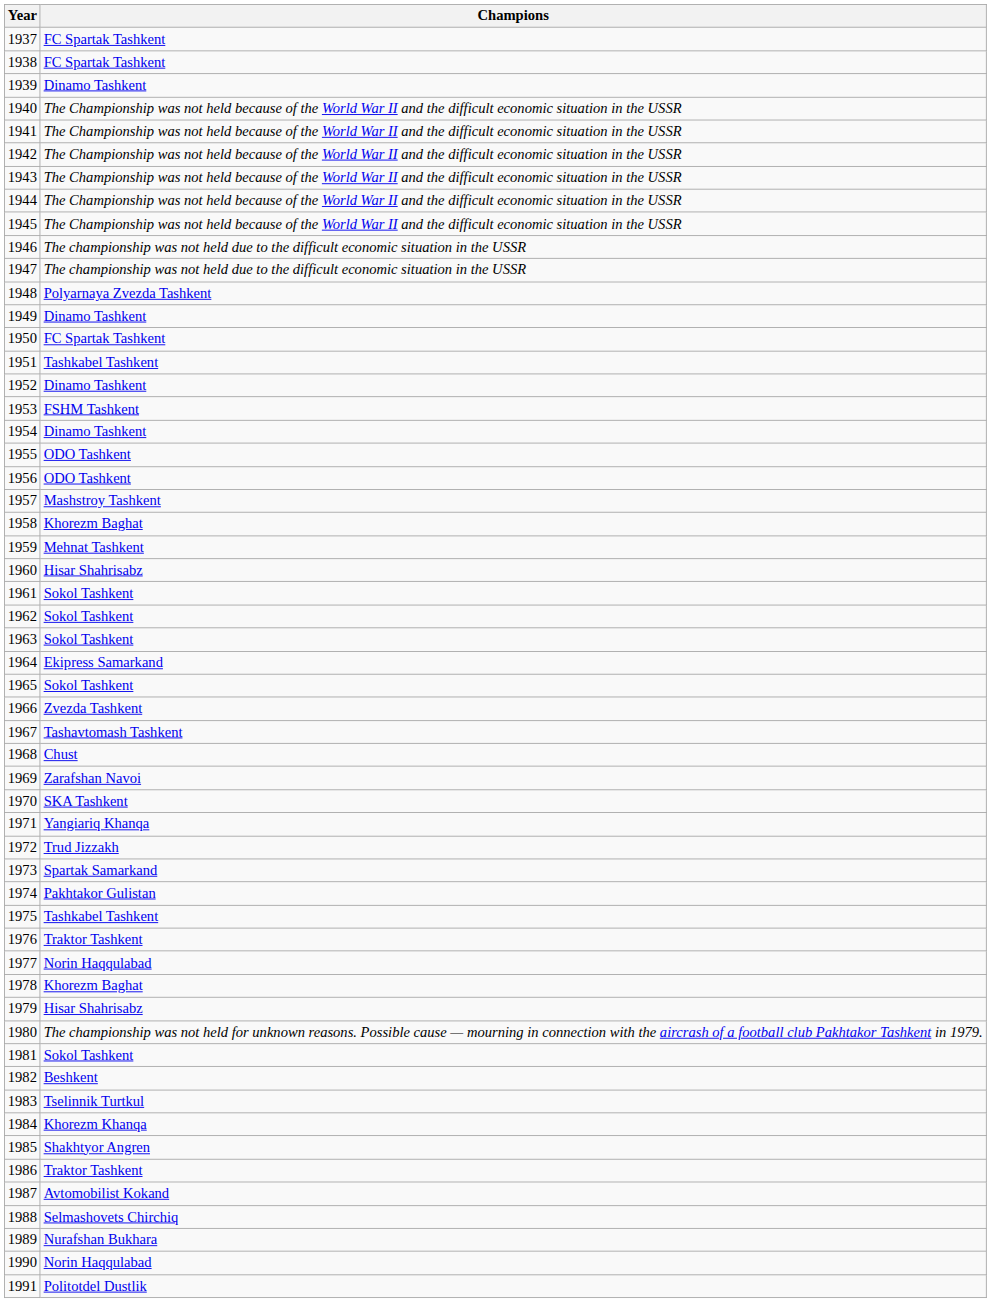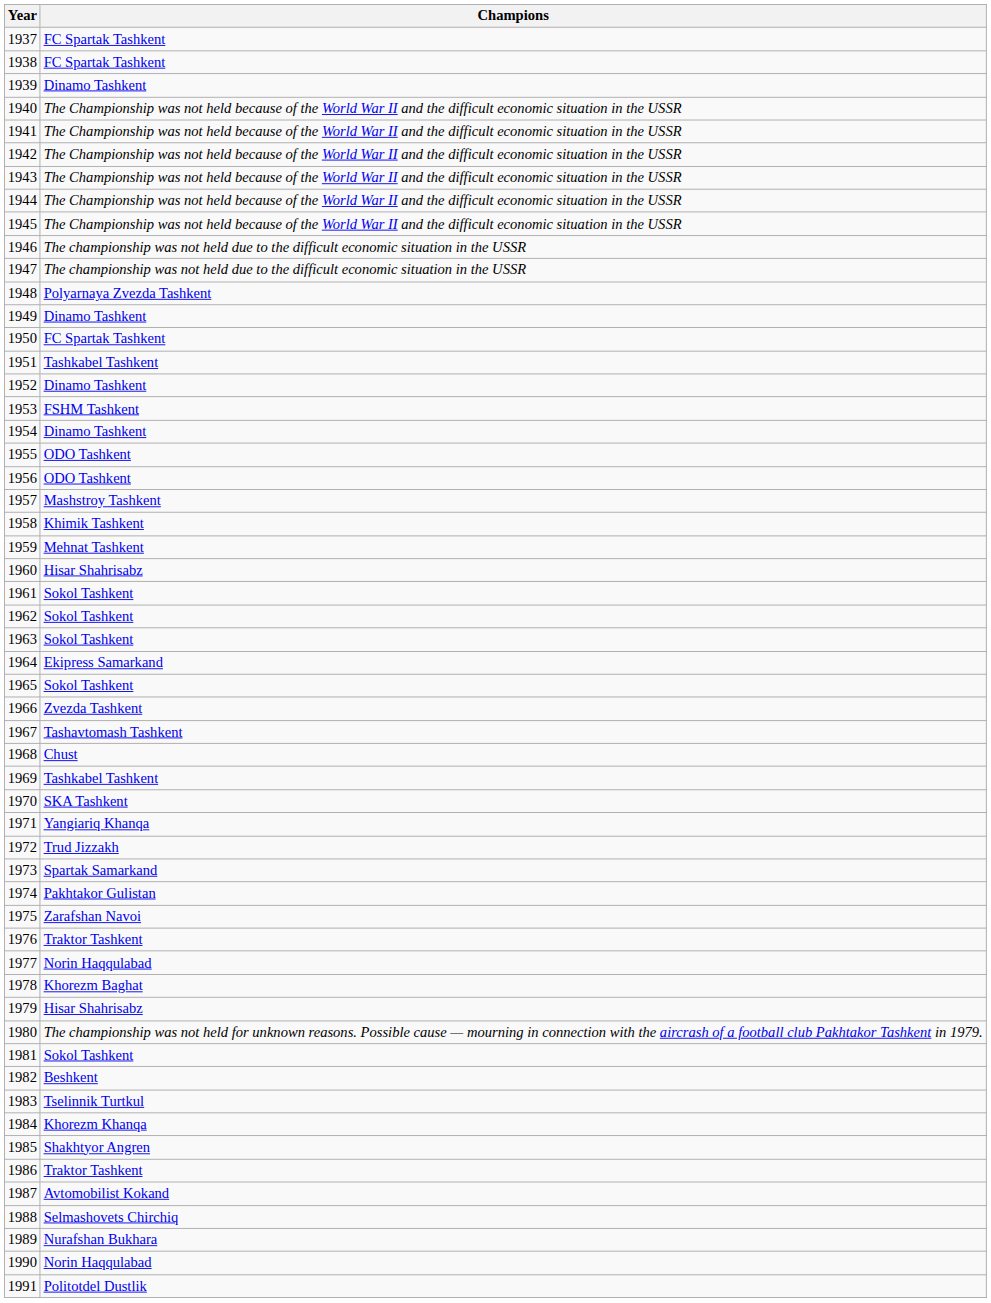 <table class="wikitable">
 <tr>
 <th>Year</th>
 <th>Champions</th>
 </tr>
 <tr>
 <td>1937</td>
 <td><a href='#'>FC Spartak Tashkent</a></td>
 </tr>
 <tr>
 <td>1938</td>
 <td><a href='#'>FC Spartak Tashkent</a></td>
 </tr>
 <tr>
 <td>1939</td>
 <td><a href='#'>Dinamo Tashkent</a></td>
 </tr>
 <tr>
 <td>1940</td>
 <td><em>The Championship was not held because of the <a href='#'>World War II</a> and the difficult economic situation in the USSR</em></td>
 </tr>
 <tr>
 <td>1941</td>
 <td><em>The Championship was not held because of the <a href='#'>World War II</a> and the difficult economic situation in the USSR</em></td>
 </tr>
 <tr>
 <td>1942</td>
 <td><em>The Championship was not held because of the <a href='#'>World War II</a> and the difficult economic situation in the USSR</em></td>
 </tr>
 <tr>
 <td>1943</td>
 <td><em>The Championship was not held because of the <a href='#'>World War II</a> and the difficult economic situation in the USSR</em></td>
 </tr>
 <tr>
 <td>1944</td>
 <td><em>The Championship was not held because of the <a href='#'>World War II</a> and the difficult economic situation in the USSR</em></td>
 </tr>
 <tr>
 <td>1945</td>
 <td><em>The Championship was not held because of the <a href='#'>World War II</a> and the difficult economic situation in the USSR</em></td>
 </tr>
 <tr>
 <td>1946</td>
 <td><em>The championship was not held due to the difficult economic situation in the USSR</em></td>
 </tr>
 <tr>
 <td>1947</td>
 <td><em>The championship was not held due to the difficult economic situation in the USSR</em></td>
 </tr>
 <tr>
 <td>1948</td>
 <td><a href='#'>Polyarnaya Zvezda Tashkent</a></td>
 </tr>
 <tr>
 <td>1949</td>
 <td><a href='#'>Dinamo Tashkent</a></td>
 </tr>
 <tr>
 <td>1950</td>
 <td><a href='#'>FC Spartak Tashkent</a></td>
 </tr>
 <tr>
 <td>1951</td>
 <td><a href='#'>Tashkabel Tashkent</a></td>
 </tr>
 <tr>
 <td>1952</td>
 <td><a href='#'>Dinamo Tashkent</a></td>
 </tr>
 <tr>
 <td>1953</td>
 <td><a href='#'>FSHM Tashkent</a></td>
 </tr>
 <tr>
 <td>1954</td>
 <td><a href='#'>Dinamo Tashkent</a></td>
 </tr>
 <tr>
 <td>1955</td>
 <td><a href='#'>ODO Tashkent</a></td>
 </tr>
 <tr>
 <td>1956</td>
 <td><a href='#'>ODO Tashkent</a></td>
 </tr>
 <tr>
 <td>1957</td>
 <td><a href='#'>Mashstroy Tashkent</a></td>
 </tr>
 <tr>
 <td>1958</td>
-<td><a href='#'>Khorezm Baghat</a></td>
+<td><a href='#'>Khimik Tashkent</a></td>
 </tr>
 <tr>
 <td>1959</td>
 <td><a href='#'>Mehnat Tashkent</a></td>
 </tr>
 <tr>
 <td>1960</td>
 <td><a href='#'>Hisar Shahrisabz</a></td>
 </tr>
 <tr>
 <td>1961</td>
 <td><a href='#'>Sokol Tashkent</a></td>
 </tr>
 <tr>
 <td>1962</td>
 <td><a href='#'>Sokol Tashkent</a></td>
 </tr>
 <tr>
 <td>1963</td>
 <td><a href='#'>Sokol Tashkent</a></td>
 </tr>
 <tr>
 <td>1964</td>
 <td><a href='#'>Ekipress Samarkand</a></td>
 </tr>
 <tr>
 <td>1965</td>
 <td><a href='#'>Sokol Tashkent</a></td>
 </tr>
 <tr>
 <td>1966</td>
 <td><a href='#'>Zvezda Tashkent</a></td>
 </tr>
 <tr>
 <td>1967</td>
 <td><a href='#'>Tashavtomash Tashkent</a></td>
 </tr>
 <tr>
 <td>1968</td>
 <td><a href='#'>Chust</a></td>
 </tr>
 <tr>
 <td>1969</td>
-<td><a href='#'>Zarafshan Navoi</a></td>
+<td><a href='#'>Tashkabel Tashkent</a></td>
 </tr>
 <tr>
 <td>1970</td>
 <td><a href='#'>SKA Tashkent</a></td>
 </tr>
 <tr>
 <td>1971</td>
 <td><a href='#'>Yangiariq Khanqa</a></td>
 </tr>
 <tr>
 <td>1972</td>
 <td><a href='#'>Trud Jizzakh</a></td>
 </tr>
 <tr>
 <td>1973</td>
 <td><a href='#'>Spartak Samarkand</a></td>
 </tr>
 <tr>
 <td>1974</td>
 <td><a href='#'>Pakhtakor Gulistan</a></td>
 </tr>
 <tr>
 <td>1975</td>
-<td><a href='#'>Tashkabel Tashkent</a></td>
+<td><a href='#'>Zarafshan Navoi</a></td>
 </tr>
 <tr>
 <td>1976</td>
 <td><a href='#'>Traktor Tashkent</a></td>
 </tr>
 <tr>
 <td>1977</td>
 <td><a href='#'>Norin Haqqulabad</a></td>
 </tr>
 <tr>
 <td>1978</td>
 <td><a href='#'>Khorezm Baghat</a></td>
 </tr>
 <tr>
 <td>1979</td>
 <td><a href='#'>Hisar Shahrisabz</a></td>
 </tr>
 <tr>
 <td>1980</td>
 <td><em>The championship was not held for unknown reasons. Possible cause — mourning in connection with the <a href='#'>aircrash of a football club Pakhtakor Tashkent</a> in 1979.</em></td>
 </tr>
 <tr>
 <td>1981</td>
 <td><a href='#'>Sokol Tashkent</a></td>
 </tr>
 <tr>
 <td>1982</td>
 <td><a href='#'>Beshkent</a></td>
 </tr>
 <tr>
 <td>1983</td>
 <td><a href='#'>Tselinnik Turtkul</a></td>
 </tr>
 <tr>
 <td>1984</td>
 <td><a href='#'>Khorezm Khanqa</a></td>
 </tr>
 <tr>
 <td>1985</td>
 <td><a href='#'>Shakhtyor Angren</a></td>
 </tr>
 <tr>
 <td>1986</td>
 <td><a href='#'>Traktor Tashkent</a></td>
 </tr>
 <tr>
 <td>1987</td>
 <td><a href='#'>Avtomobilist Kokand</a></td>
 </tr>
 <tr>
 <td>1988</td>
 <td><a href='#'>Selmashovets Chirchiq</a></td>
 </tr>
 <tr>
 <td>1989</td>
 <td><a href='#'>Nurafshan Bukhara</a></td>
 </tr>
 <tr>
 <td>1990</td>
 <td><a href='#'>Norin Haqqulabad</a></td>
 </tr>
 <tr>
 <td>1991</td>
 <td><a href='#'>Politotdel Dustlik</a></td>
 </tr>
 </table>
